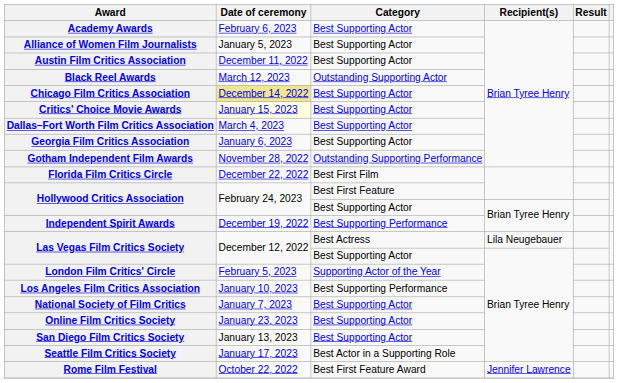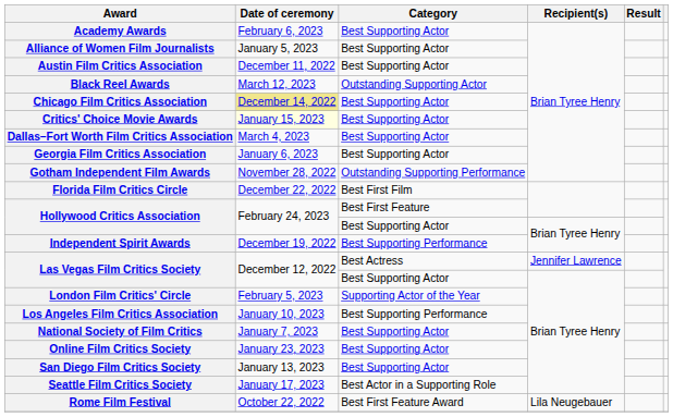 <table class="wikitable plainrowheaders sortable">
 <tr>
 <th scope="col">Award</th>
 <th scope="col">Date of ceremony</th>
 <th scope="col">Category</th>
 <th scope="col">Recipient(s)</th>
 <th scope="col">Result</th>
 <th scope="col" class="unsortable"></th>
 </tr>
 <tr>
 <th scope="row"><a href='#'>Academy Awards</a></th>
 <td><a href='#'>February 6, 2023</a></td>
 <td><a href='#'>Best Supporting Actor</a></td>
 <td rowspan="9"><a href='#'>Brian Tyree Henry</a></td>
 <td></td>
 <td align="center"></td>
 </tr>
 <tr>
 <th scope="row"><a href='#'>Alliance of Women Film Journalists</a></th>
 <td>January 5, 2023</td>
 <td>Best Supporting Actor</td>
 <td></td>
 <td align="center"></td>
 </tr>
 <tr>
 <th scope="row"><a href='#'>Austin Film Critics Association</a></th>
 <td rowspan="1"><a href='#'>December 11, 2022</a></td>
 <td>Best Supporting Actor</td>
 <td></td>
 <td style="text-align:center"></td>
 </tr>
 <tr>
 <th scope="row"><a href='#'>Black Reel Awards</a></th>
 <td><a href='#'>March 12, 2023</a></td>
 <td><a href='#'>Outstanding Supporting Actor</a></td>
 <td></td>
 <td align="center"></td>
 </tr>
 <tr>
 <th scope="row"><a href='#'>Chicago Film Critics Association</a></th>
 <td style="background: khaki;"><a href='#'>December 14, 2022</a></td>
 <td><a href='#'>Best Supporting Actor</a></td>
 <td></td>
 <td align="center"></td>
 </tr>
 <tr>
 <th scope="row"><a href='#'>Critics' Choice Movie Awards</a></th>
 <td style="background: lightyellow;"><a href='#'>January 15, 2023</a></td>
 <td><a href='#'>Best Supporting Actor</a></td>
 <td></td>
 <td align="center"></td>
 </tr>
 <tr>
 <th scope="row"><a href='#'>Dallas–Fort Worth Film Critics Association</a></th>
 <td rowspan="1"><a href='#'>March 4, 2023</a></td>
 <td><a href='#'>Best Supporting Actor</a></td>
 <td></td>
 <td align="center"></td>
 </tr>
 <tr>
 <th scope="row"><a href='#'>Georgia Film Critics Association</a></th>
 <td><a href='#'>January 6, 2023</a></td>
 <td>Best Supporting Actor</td>
 <td></td>
 <td></td>
 </tr>
 <tr>
 <th scope="row"><a href='#'>Gotham Independent Film Awards</a></th>
 <td><a href='#'>November 28, 2022</a></td>
 <td><a href='#'>Outstanding Supporting Performance</a></td>
 <td></td>
 <td></td>
 </tr>
 <tr>
 <th scope="row"><a href='#'>Florida Film Critics Circle</a></th>
 <td><a href='#'>December 22, 2022</a></td>
 <td>Best First Film</td>
 <td rowspan="2"></td>
 <td></td>
 <td align="center"></td>
 </tr>
 <tr>
 <th scope="row" rowspan="2"><a href='#'>Hollywood Critics Association</a></th>
 <td rowspan="2">February 24, 2023</td>
 <td>Best First Feature</td>
 <td></td>
 <td rowspan= "2" style="text-align:center;"></td>
 </tr>
 <tr>
 <td>Best Supporting Actor</td>
 <td rowspan="2">Brian Tyree Henry</td>
 <td></td>
 </tr>
 <tr>
 <th rowspan="1" scope="row"><a href='#'>Independent Spirit Awards</a></th>
 <td><a href='#'>December 19, 2022</a></td>
 <td><a href='#'>Best Supporting Performance</a></td>
 <td></td>
 <td rowspan="1"></td>
 </tr>
 <tr>
 <th scope="row" rowspan="2"><a href='#'>Las Vegas Film Critics Society</a></th>
 <td rowspan="2">December 12, 2022</td>
 <td>Best Actress</td>
-<td>Lila Neugebauer</td>
+<td><a href='#'>Jennifer Lawrence</a></td>
 <td></td>
 <td rowspan= "2" style="text-align:center;"></td>
 </tr>
 <tr>
 <td>Best Supporting Actor</td>
 <td rowspan="7">Brian Tyree Henry</td>
 <td></td>
 </tr>
 <tr>
 <th scope="row"><a href='#'>London Film Critics' Circle</a></th>
 <td><a href='#'>February 5, 2023</a></td>
 <td><a href='#'>Supporting Actor of the Year</a></td>
 <td></td>
 <td align="center"></td>
 </tr>
 <tr>
 <th rowspan="1" scope="row"><a href='#'>Los Angeles Film Critics Association</a></th>
 <td><a href='#'>January 10, 2023</a></td>
 <td>Best Supporting Performance</td>
 <td></td>
 <td rowspan="1" align="center"></td>
 </tr>
 <tr>
 <th scope="row"><a href='#'>National Society of Film Critics</a></th>
 <td><a href='#'>January 7, 2023</a></td>
 <td><a href='#'>Best Supporting Actor</a></td>
 <td></td>
 <td style="text-align:center;"></td>
 </tr>
 <tr>
 <th scope="row"><a href='#'>Online Film Critics Society</a></th>
 <td><a href='#'>January 23, 2023</a></td>
 <td><a href='#'>Best Supporting Actor</a></td>
 <td></td>
 <td align="center"></td>
 </tr>
 <tr>
 <th scope="row"><a href='#'>San Diego Film Critics Society</a></th>
 <td>January 13, 2023</td>
 <td><a href='#'>Best Supporting Actor</a></td>
 <td></td>
 <td style="text-align:center;"></td>
 </tr>
 <tr>
 <th scope="row"><a href='#'>Seattle Film Critics Society</a></th>
 <td><a href='#'>January 17, 2023</a></td>
 <td>Best Actor in a Supporting Role</td>
 <td></td>
 <td align="center"></td>
 </tr>
 <tr>
 <th scope="row"><a href='#'>Rome Film Festival</a></th>
 <td><a href='#'>October 22, 2022</a></td>
 <td>Best First Feature Award</td>
-<td><a href='#'>Jennifer Lawrence</a></td>
+<td>Lila Neugebauer</td>
 <td></td>
 <td style="text-align:center;"></td>
 </tr>
 <tr>
 </tr>
 </table>
